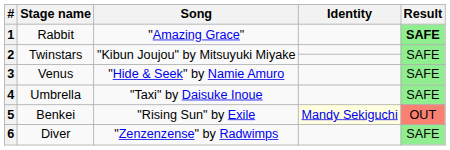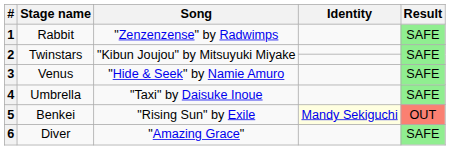 <table class="wikitable plainrowheaders" style="text-align: center;">
 <tr>
 <th>#</th>
 <th>Stage name</th>
 <th>Song</th>
 <th>Identity</th>
 <th>Result</th>
 </tr>
 <tr>
 <th>1</th>
 <td>Rabbit</td>
-<td>"<a href='#'>Amazing Grace</a>"</td>
+<td>"<a href='#'>Zenzenzense</a>" by <a href='#'>Radwimps</a></td>
 <td></td>
-<td bgcolor="lightgreen"><strong>SAFE</strong></td>
+<td bgcolor="lightgreen">SAFE</td>
 </tr>
 <tr>
 <th rowspan=2>2</th>
 <td rowspan=2>Twinstars</td>
 <td rowspan=2>"Kibun Joujou" by Mitsuyuki Miyake</td>
 <td></td>
 <td rowspan=2 bgcolor="lightgreen">SAFE</td>
 </tr>
 <tr>
 <td></td>
 </tr>
 <tr>
 <th>3</th>
 <td>Venus</td>
 <td>"<a href='#'>Hide & Seek</a>" by <a href='#'>Namie Amuro</a></td>
 <td></td>
 <td bgcolor="lightgreen">SAFE</td>
 </tr>
 <tr>
 <th>4</th>
 <td>Umbrella</td>
 <td>"Taxi" by <a href='#'>Daisuke Inoue</a></td>
 <td></td>
 <td bgcolor="lightgreen">SAFE</td>
 </tr>
 <tr>
 <th>5</th>
 <td>Benkei</td>
 <td>"Rising Sun" by <a href='#'>Exile</a></td>
 <td style="background: lightyellow;"><a href='#'>Mandy Sekiguchi</a></td>
 <td bgcolor=salmon>OUT</td>
 </tr>
 <tr>
 <th>6</th>
 <td>Diver</td>
-<td>"<a href='#'>Zenzenzense</a>" by <a href='#'>Radwimps</a></td>
+<td>"<a href='#'>Amazing Grace</a>"</td>
 <td></td>
 <td bgcolor="lightgreen">SAFE</td>
 </tr>
 </table>
